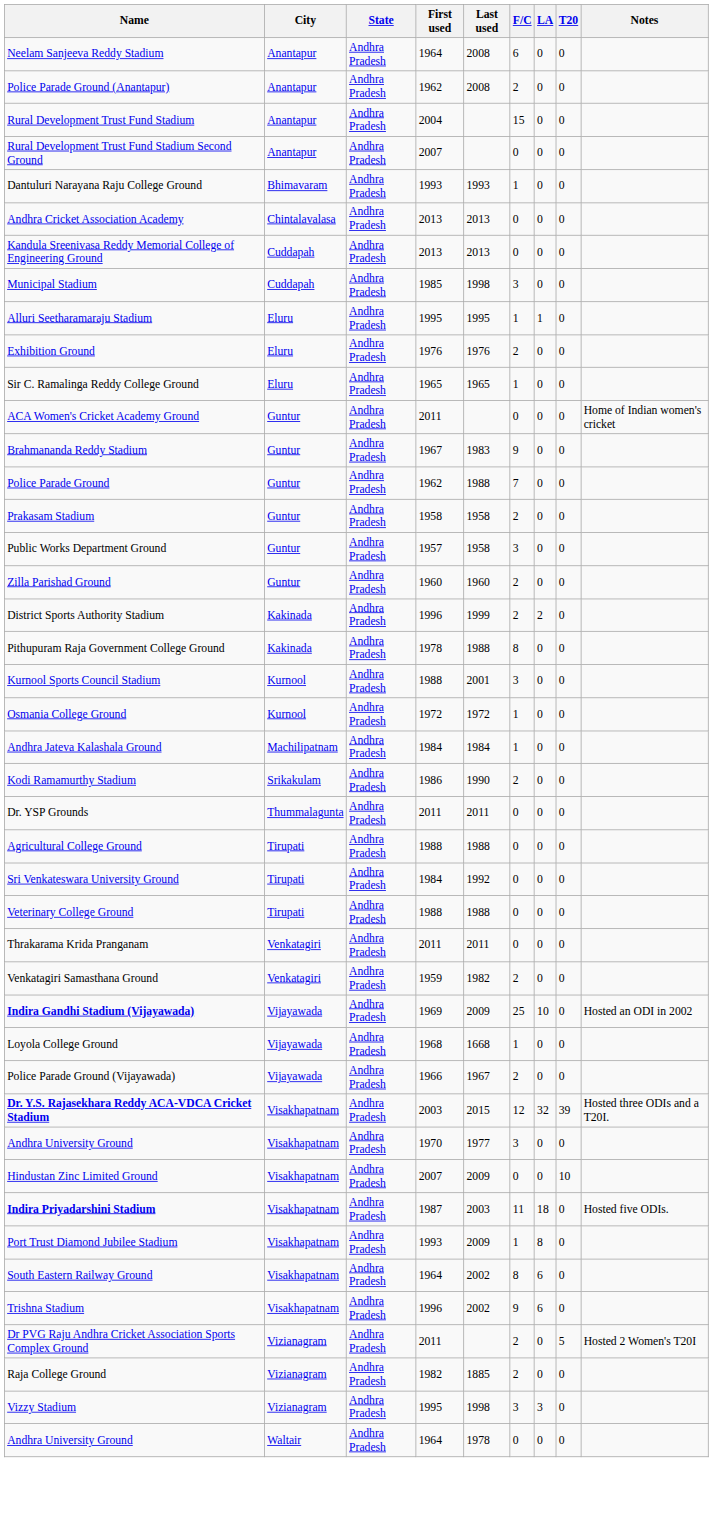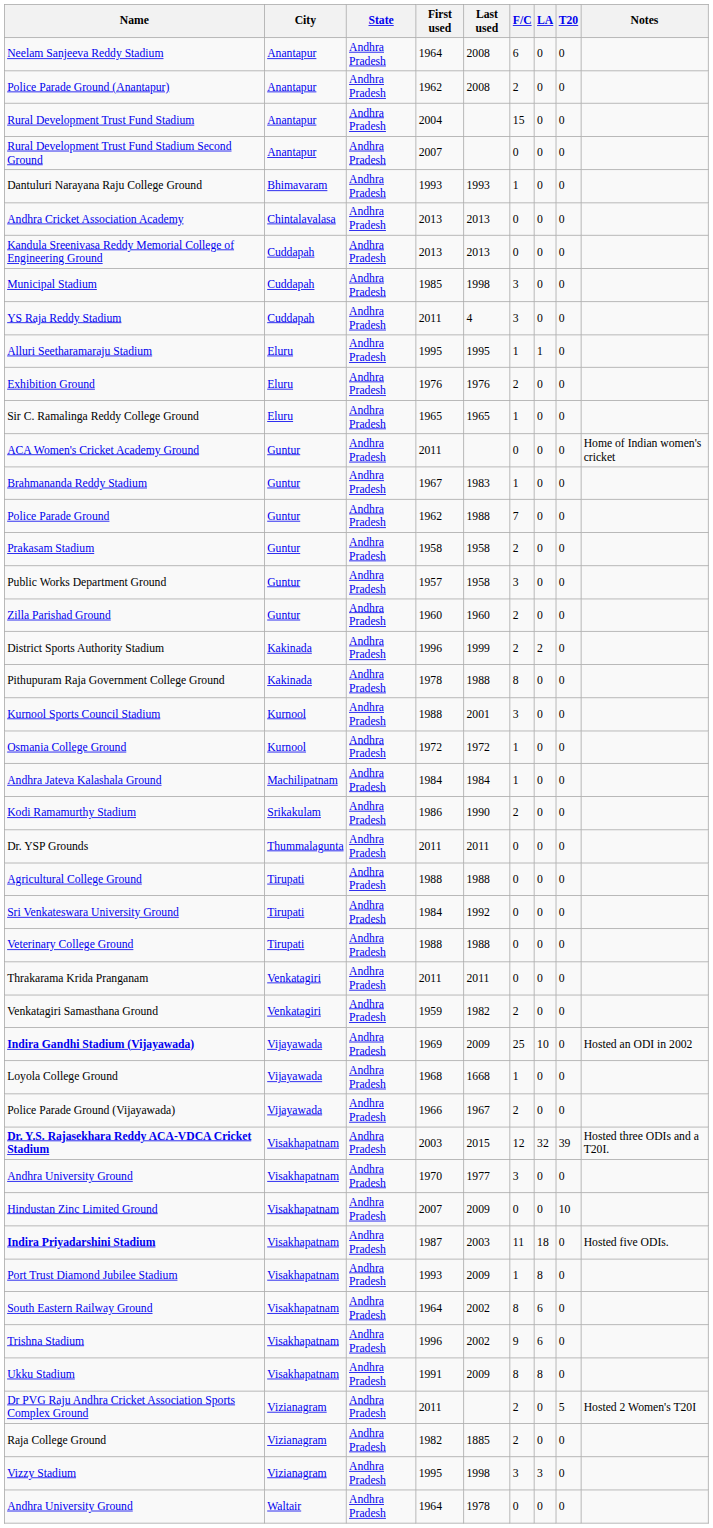 <table class="wikitable sortable collapsible static-row-numbers" style="font-size: 90%">
 <tr>
 <th>Name</th>
 <th>City</th>
 <th><a href='#'>State</a></th>
 <th>First used</th>
 <th>Last used</th>
 <th><a href='#'>F/C</a></th>
 <th><a href='#'>LA</a></th>
 <th><a href='#'>T20</a></th>
 <th>Notes</th>
 </tr>
 <tr>
 <td><a href='#'>Neelam Sanjeeva Reddy Stadium</a></td>
 <td><a href='#'>Anantapur</a></td>
 <td><a href='#'>Andhra Pradesh</a></td>
 <td>1964</td>
 <td>2008</td>
 <td>6</td>
 <td>0</td>
 <td>0</td>
 <td></td>
 </tr>
 <tr>
 <td><a href='#'>Police Parade Ground (Anantapur)</a></td>
 <td><a href='#'>Anantapur</a></td>
 <td><a href='#'>Andhra Pradesh</a></td>
 <td>1962</td>
 <td>2008</td>
 <td>2</td>
 <td>0</td>
 <td>0</td>
 <td></td>
 </tr>
 <tr>
 <td><a href='#'>Rural Development Trust Fund Stadium</a></td>
 <td><a href='#'>Anantapur</a></td>
 <td><a href='#'>Andhra Pradesh</a></td>
 <td>2004</td>
 <td></td>
 <td>15</td>
 <td>0</td>
 <td>0</td>
 <td></td>
 </tr>
 <tr>
 <td><a href='#'>Rural Development Trust Fund Stadium Second Ground</a></td>
 <td><a href='#'>Anantapur</a></td>
 <td><a href='#'>Andhra Pradesh</a></td>
 <td>2007</td>
 <td></td>
 <td>0</td>
 <td>0</td>
 <td>0</td>
 <td></td>
 </tr>
 <tr>
 <td>Dantuluri Narayana Raju College Ground</td>
 <td><a href='#'>Bhimavaram</a></td>
 <td><a href='#'>Andhra Pradesh</a></td>
 <td>1993</td>
 <td>1993</td>
 <td>1</td>
 <td>0</td>
 <td>0</td>
 <td></td>
 </tr>
 <tr>
 <td><a href='#'>Andhra Cricket Association Academy</a></td>
 <td><a href='#'>Chintalavalasa</a></td>
 <td><a href='#'>Andhra Pradesh</a></td>
 <td>2013</td>
 <td>2013</td>
 <td>0</td>
 <td>0</td>
 <td>0</td>
 <td></td>
 </tr>
 <tr>
 <td><a href='#'>Kandula Sreenivasa Reddy Memorial College of Engineering Ground</a></td>
 <td><a href='#'>Cuddapah</a></td>
 <td><a href='#'>Andhra Pradesh</a></td>
 <td>2013</td>
 <td>2013</td>
 <td>0</td>
 <td>0</td>
 <td>0</td>
 <td></td>
 </tr>
 <tr>
 <td><a href='#'>Municipal Stadium</a></td>
 <td><a href='#'>Cuddapah</a></td>
 <td><a href='#'>Andhra Pradesh</a></td>
 <td>1985</td>
 <td>1998</td>
 <td>3</td>
 <td>0</td>
 <td>0</td>
 <td></td>
 </tr>
 <tr>
+<td><a href='#'>YS Raja Reddy Stadium</a></td>
+<td><a href='#'>Cuddapah</a></td>
+<td><a href='#'>Andhra Pradesh</a></td>
+<td>2011</td>
+<td>4</td>
+<td>3</td>
+<td>0</td>
+<td>0</td>
+<td></td>
+</tr>
+<tr>
 <td><a href='#'>Alluri Seetharamaraju Stadium</a></td>
 <td><a href='#'>Eluru</a></td>
 <td><a href='#'>Andhra Pradesh</a></td>
 <td>1995</td>
 <td>1995</td>
 <td>1</td>
 <td>1</td>
 <td>0</td>
 <td></td>
 </tr>
 <tr>
 <td><a href='#'>Exhibition Ground</a></td>
 <td><a href='#'>Eluru</a></td>
 <td><a href='#'>Andhra Pradesh</a></td>
 <td>1976</td>
 <td>1976</td>
 <td>2</td>
 <td>0</td>
 <td>0</td>
 <td></td>
 </tr>
 <tr>
 <td>Sir C. Ramalinga Reddy College Ground</td>
 <td><a href='#'>Eluru</a></td>
 <td><a href='#'>Andhra Pradesh</a></td>
 <td>1965</td>
 <td>1965</td>
 <td>1</td>
 <td>0</td>
 <td>0</td>
 <td></td>
 </tr>
 <tr>
 <td><a href='#'>ACA Women's Cricket Academy Ground</a></td>
 <td><a href='#'>Guntur</a></td>
 <td><a href='#'>Andhra Pradesh</a></td>
 <td>2011</td>
 <td></td>
 <td>0</td>
 <td>0</td>
 <td>0</td>
 <td>Home of Indian women's cricket</td>
 </tr>
 <tr>
 <td><a href='#'>Brahmananda Reddy Stadium</a></td>
 <td><a href='#'>Guntur</a></td>
 <td><a href='#'>Andhra Pradesh</a></td>
 <td>1967</td>
 <td>1983</td>
-<td>9</td>
+<td>1</td>
 <td>0</td>
 <td>0</td>
 <td></td>
 </tr>
 <tr>
 <td><a href='#'>Police Parade Ground</a></td>
 <td><a href='#'>Guntur</a></td>
 <td><a href='#'>Andhra Pradesh</a></td>
 <td>1962</td>
 <td>1988</td>
 <td>7</td>
 <td>0</td>
 <td>0</td>
 <td></td>
 </tr>
 <tr>
 <td><a href='#'>Prakasam Stadium</a></td>
 <td><a href='#'>Guntur</a></td>
 <td><a href='#'>Andhra Pradesh</a></td>
 <td>1958</td>
 <td>1958</td>
 <td>2</td>
 <td>0</td>
 <td>0</td>
 <td></td>
 </tr>
 <tr>
 <td>Public Works Department Ground</td>
 <td><a href='#'>Guntur</a></td>
 <td><a href='#'>Andhra Pradesh</a></td>
 <td>1957</td>
 <td>1958</td>
 <td>3</td>
 <td>0</td>
 <td>0</td>
 <td></td>
 </tr>
 <tr>
 <td><a href='#'>Zilla Parishad Ground</a></td>
 <td><a href='#'>Guntur</a></td>
 <td><a href='#'>Andhra Pradesh</a></td>
 <td>1960</td>
 <td>1960</td>
 <td>2</td>
 <td>0</td>
 <td>0</td>
 <td></td>
 </tr>
 <tr>
 <td>District Sports Authority Stadium</td>
 <td><a href='#'>Kakinada</a></td>
 <td><a href='#'>Andhra Pradesh</a></td>
 <td>1996</td>
 <td>1999</td>
 <td>2</td>
 <td>2</td>
 <td>0</td>
 <td></td>
 </tr>
 <tr>
 <td>Pithupuram Raja Government College Ground</td>
 <td><a href='#'>Kakinada</a></td>
 <td><a href='#'>Andhra Pradesh</a></td>
 <td>1978</td>
 <td>1988</td>
 <td>8</td>
 <td>0</td>
 <td>0</td>
 <td></td>
 </tr>
 <tr>
 <td><a href='#'>Kurnool Sports Council Stadium</a></td>
 <td><a href='#'>Kurnool</a></td>
 <td><a href='#'>Andhra Pradesh</a></td>
 <td>1988</td>
 <td>2001</td>
 <td>3</td>
 <td>0</td>
 <td>0</td>
 <td></td>
 </tr>
 <tr>
 <td><a href='#'>Osmania College Ground</a></td>
 <td><a href='#'>Kurnool</a></td>
 <td><a href='#'>Andhra Pradesh</a></td>
 <td>1972</td>
 <td>1972</td>
 <td>1</td>
 <td>0</td>
 <td>0</td>
 <td></td>
 </tr>
 <tr>
 <td><a href='#'>Andhra Jateva Kalashala Ground</a></td>
 <td><a href='#'>Machilipatnam</a></td>
 <td><a href='#'>Andhra Pradesh</a></td>
 <td>1984</td>
 <td>1984</td>
 <td>1</td>
 <td>0</td>
 <td>0</td>
 <td></td>
 </tr>
 <tr>
 <td><a href='#'>Kodi Ramamurthy Stadium</a></td>
 <td><a href='#'>Srikakulam</a></td>
 <td><a href='#'>Andhra Pradesh</a></td>
 <td>1986</td>
 <td>1990</td>
 <td>2</td>
 <td>0</td>
 <td>0</td>
 <td></td>
 </tr>
 <tr>
 <td>Dr. YSP Grounds</td>
 <td><a href='#'>Thummalagunta</a></td>
 <td><a href='#'>Andhra Pradesh</a></td>
 <td>2011</td>
 <td>2011</td>
 <td>0</td>
 <td>0</td>
 <td>0</td>
 <td></td>
 </tr>
 <tr>
 <td><a href='#'>Agricultural College Ground</a></td>
 <td><a href='#'>Tirupati</a></td>
 <td><a href='#'>Andhra Pradesh</a></td>
 <td>1988</td>
 <td>1988</td>
 <td>0</td>
 <td>0</td>
 <td>0</td>
 <td></td>
 </tr>
 <tr>
 <td><a href='#'>Sri Venkateswara University Ground</a></td>
 <td><a href='#'>Tirupati</a></td>
 <td><a href='#'>Andhra Pradesh</a></td>
 <td>1984</td>
 <td>1992</td>
 <td>0</td>
 <td>0</td>
 <td>0</td>
 <td></td>
 </tr>
 <tr>
 <td><a href='#'>Veterinary College Ground</a></td>
 <td><a href='#'>Tirupati</a></td>
 <td><a href='#'>Andhra Pradesh</a></td>
 <td>1988</td>
 <td>1988</td>
 <td>0</td>
 <td>0</td>
 <td>0</td>
 <td></td>
 </tr>
 <tr>
 <td>Thrakarama Krida Pranganam</td>
 <td><a href='#'>Venkatagiri</a></td>
 <td><a href='#'>Andhra Pradesh</a></td>
 <td>2011</td>
 <td>2011</td>
 <td>0</td>
 <td>0</td>
 <td>0</td>
 <td></td>
 </tr>
 <tr>
 <td>Venkatagiri Samasthana Ground</td>
 <td><a href='#'>Venkatagiri</a></td>
 <td><a href='#'>Andhra Pradesh</a></td>
 <td>1959</td>
 <td>1982</td>
 <td>2</td>
 <td>0</td>
 <td>0</td>
 <td></td>
 </tr>
 <tr>
 <td><strong><a href='#'>Indira Gandhi Stadium (Vijayawada)</a></strong></td>
 <td><a href='#'>Vijayawada</a></td>
 <td><a href='#'>Andhra Pradesh</a></td>
 <td>1969</td>
 <td>2009</td>
 <td>25</td>
 <td>10</td>
 <td>0</td>
 <td>Hosted an ODI in 2002</td>
 </tr>
 <tr>
 <td>Loyola College Ground</td>
 <td><a href='#'>Vijayawada</a></td>
 <td><a href='#'>Andhra Pradesh</a></td>
 <td>1968</td>
 <td>1668</td>
 <td>1</td>
 <td>0</td>
 <td>0</td>
 <td></td>
 </tr>
 <tr>
 <td>Police Parade Ground (Vijayawada)</td>
 <td><a href='#'>Vijayawada</a></td>
 <td><a href='#'>Andhra Pradesh</a></td>
 <td>1966</td>
 <td>1967</td>
 <td>2</td>
 <td>0</td>
 <td>0</td>
 <td></td>
 </tr>
 <tr>
 <td><strong><a href='#'>Dr. Y.S. Rajasekhara Reddy ACA-VDCA Cricket Stadium</a></strong></td>
 <td><a href='#'>Visakhapatnam</a></td>
 <td><a href='#'>Andhra Pradesh</a></td>
 <td>2003</td>
 <td>2015</td>
 <td>12</td>
 <td>32</td>
 <td>39</td>
 <td>Hosted three ODIs and a T20I.</td>
 </tr>
 <tr>
 <td><a href='#'>Andhra University Ground</a></td>
 <td><a href='#'>Visakhapatnam</a></td>
 <td><a href='#'>Andhra Pradesh</a></td>
 <td>1970</td>
 <td>1977</td>
 <td>3</td>
 <td>0</td>
 <td>0</td>
 <td></td>
 </tr>
 <tr>
 <td><a href='#'>Hindustan Zinc Limited Ground</a></td>
 <td><a href='#'>Visakhapatnam</a></td>
 <td><a href='#'>Andhra Pradesh</a></td>
 <td>2007</td>
 <td>2009</td>
 <td>0</td>
 <td>0</td>
 <td>10</td>
 <td></td>
 </tr>
 <tr>
 <td><strong><a href='#'>Indira Priyadarshini Stadium</a></strong></td>
 <td><a href='#'>Visakhapatnam</a></td>
 <td><a href='#'>Andhra Pradesh</a></td>
 <td>1987</td>
 <td>2003</td>
 <td>11</td>
 <td>18</td>
 <td>0</td>
 <td>Hosted five ODIs.</td>
 </tr>
 <tr>
 <td><a href='#'>Port Trust Diamond Jubilee Stadium</a></td>
 <td><a href='#'>Visakhapatnam</a></td>
 <td><a href='#'>Andhra Pradesh</a></td>
 <td>1993</td>
 <td>2009</td>
 <td>1</td>
 <td>8</td>
 <td>0</td>
 <td></td>
 </tr>
 <tr>
 <td><a href='#'>South Eastern Railway Ground</a></td>
 <td><a href='#'>Visakhapatnam</a></td>
 <td><a href='#'>Andhra Pradesh</a></td>
 <td>1964</td>
 <td>2002</td>
 <td>8</td>
 <td>6</td>
 <td>0</td>
 <td></td>
 </tr>
 <tr>
 <td><a href='#'>Trishna Stadium</a></td>
 <td><a href='#'>Visakhapatnam</a></td>
 <td><a href='#'>Andhra Pradesh</a></td>
 <td>1996</td>
 <td>2002</td>
 <td>9</td>
 <td>6</td>
 <td>0</td>
 <td></td>
 </tr>
 <tr>
+<td><a href='#'>Ukku Stadium</a></td>
+<td><a href='#'>Visakhapatnam</a></td>
+<td><a href='#'>Andhra Pradesh</a></td>
+<td>1991</td>
+<td>2009</td>
+<td>8</td>
+<td>8</td>
+<td>0</td>
+<td></td>
+</tr>
+<tr>
 <td><a href='#'>Dr PVG Raju Andhra Cricket Association Sports Complex Ground</a></td>
 <td><a href='#'>Vizianagram</a></td>
 <td><a href='#'>Andhra Pradesh</a></td>
 <td>2011</td>
 <td></td>
 <td>2</td>
 <td>0</td>
 <td>5</td>
 <td>Hosted 2 Women's T20I</td>
 </tr>
 <tr>
 <td>Raja College Ground</td>
 <td><a href='#'>Vizianagram</a></td>
 <td><a href='#'>Andhra Pradesh</a></td>
 <td>1982</td>
 <td>1885</td>
 <td>2</td>
 <td>0</td>
 <td>0</td>
 <td></td>
 </tr>
 <tr>
 <td><a href='#'>Vizzy Stadium</a></td>
 <td><a href='#'>Vizianagram</a></td>
 <td><a href='#'>Andhra Pradesh</a></td>
 <td>1995</td>
 <td>1998</td>
 <td>3</td>
 <td>3</td>
 <td>0</td>
 <td></td>
 </tr>
 <tr>
 <td><a href='#'>Andhra University Ground</a></td>
 <td><a href='#'>Waltair</a></td>
 <td><a href='#'>Andhra Pradesh</a></td>
 <td>1964</td>
 <td>1978</td>
 <td>0</td>
 <td>0</td>
 <td>0</td>
 <td></td>
 </tr>
 </table>
